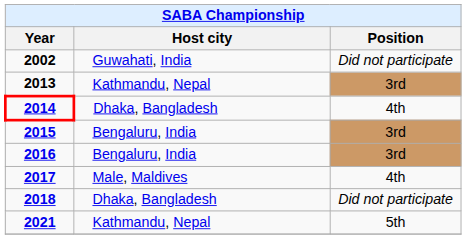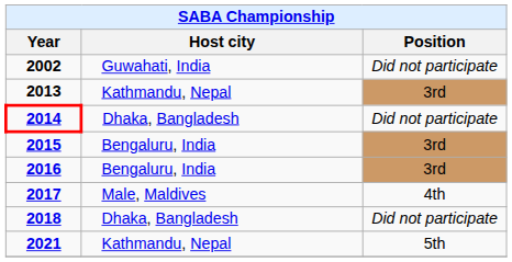 <table class="wikitable" style="text-align: center;">
 <tr>
 <th colspan=3 style="background-color: #ddeeff;"><a href='#'>SABA Championship</a></th>
 </tr>
 <tr>
 <th style="width: 70px;">Year</th>
 <th style="width: 280px;">Host city</th>
 <th style="width: 140px;">Position</th>
 </tr>
 <tr>
 <td><strong>2002</strong></td>
 <td style="text-align: left; padding-left: 20px;"> <a href='#'>Guwahati</a>, <a href='#'>India</a></td>
 <td><em>Did not participate</em></td>
 </tr>
 <tr>
 <td><strong>2013</strong></td>
 <td style="text-align: left; padding-left: 20px;"> <a href='#'>Kathmandu</a>, <a href='#'>Nepal</a></td>
 <td style="background:#cc9966">3rd</td>
 </tr>
 <tr>
 <td style="border: 3px solid red"><strong><a href='#'>2014</a></strong></td>
 <td style="text-align: left; padding-left: 20px;"> <a href='#'>Dhaka</a>, <a href='#'>Bangladesh</a></td>
-<td>4th</td>
+<td><em>Did not participate</em></td>
 </tr>
 <tr>
 <td><strong><a href='#'>2015</a></strong></td>
 <td style="text-align: left; padding-left: 20px;"> <a href='#'>Bengaluru</a>, <a href='#'>India</a></td>
 <td style="background:#cc9966">3rd</td>
 </tr>
 <tr>
 <td><strong><a href='#'>2016</a></strong></td>
 <td style="text-align: left; padding-left: 20px;"> <a href='#'>Bengaluru</a>, <a href='#'>India</a></td>
 <td style="background:#cc9966">3rd</td>
 </tr>
 <tr>
 <td><strong><a href='#'>2017</a></strong></td>
 <td style="text-align: left; padding-left: 20px;"> <a href='#'>Male</a>, <a href='#'>Maldives</a></td>
 <td>4th</td>
 </tr>
 <tr>
 <td><strong><a href='#'>2018</a></strong></td>
 <td style="text-align: left; padding-left: 20px;"> <a href='#'>Dhaka</a>, <a href='#'>Bangladesh</a></td>
 <td><em>Did not participate</em></td>
 </tr>
 <tr>
 <td><strong><a href='#'>2021</a></strong></td>
 <td style="text-align: left; padding-left: 20px;"> <a href='#'>Kathmandu</a>, <a href='#'>Nepal</a></td>
 <td>5th</td>
 </tr>
 <tr>
 </tr>
 </table>
